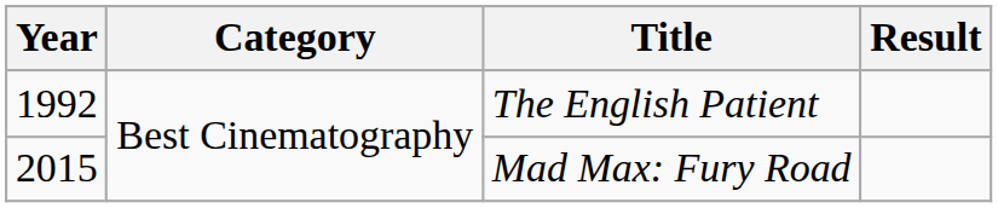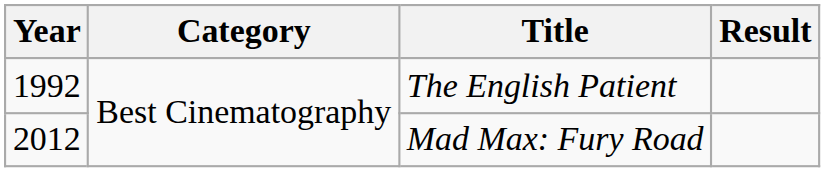 <table class="wikitable">
 <tr>
 <th>Year</th>
 <th>Category</th>
 <th>Title</th>
 <th>Result</th>
 </tr>
 <tr>
 <td>1992</td>
 <td rowspan=2>Best Cinematography</td>
 <td><em>The English Patient</em></td>
 <td></td>
 </tr>
 <tr>
-<td>2015</td>
+<td>2012</td>
 <td><em>Mad Max: Fury Road</em></td>
 <td></td>
 </tr>
 </table>
